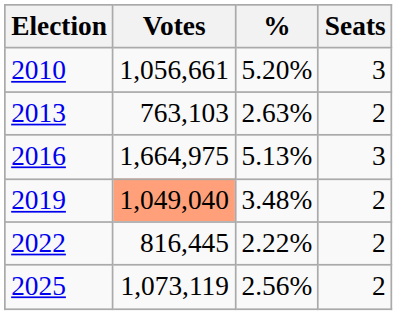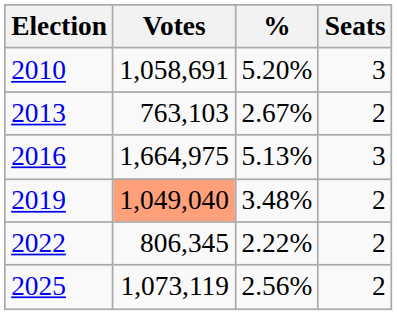 <table class=wikitable style="text-align:right">
 <tr>
 <th>Election</th>
 <th>Votes</th>
 <th>%</th>
 <th>Seats</th>
 </tr>
 <tr>
 <td align=left><a href='#'>2010</a></td>
-<td>1,056,661</td>
+<td>1,058,691</td>
 <td>5.20%</td>
 <td>3</td>
 </tr>
 <tr>
 <td align=left><a href='#'>2013</a></td>
 <td>763,103</td>
-<td>2.63%</td>
+<td>2.67%</td>
 <td>2</td>
 </tr>
 <tr>
 <td align=left><a href='#'>2016</a></td>
 <td>1,664,975</td>
 <td>5.13%</td>
 <td>3</td>
 </tr>
 <tr>
 <td align=left><a href='#'>2019</a></td>
 <td style="background: lightsalmon;">1,049,040</td>
 <td>3.48%</td>
 <td>2</td>
 </tr>
 <tr>
 <td align=left><a href='#'>2022</a></td>
-<td>816,445</td>
+<td>806,345</td>
 <td>2.22%</td>
 <td>2</td>
 </tr>
 <tr>
 <td align=left><a href='#'>2025</a></td>
 <td>1,073,119</td>
 <td>2.56%</td>
 <td>2</td>
 </tr>
 </table>
